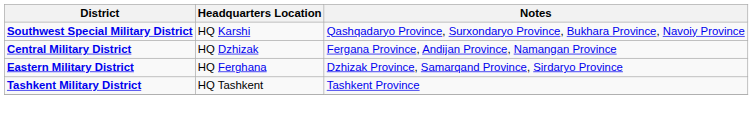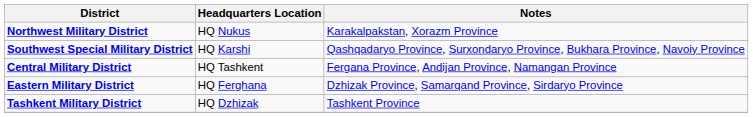 <table class="wikitable">
 <tr>
 <th>District</th>
 <th>Headquarters Location</th>
 <th>Notes</th>
+</tr>
+<tr>
+<td><strong><a href='#'>Northwest Military District</a></strong></td>
+<td>HQ <a href='#'>Nukus</a></td>
+<td><a href='#'>Karakalpakstan</a>, <a href='#'>Xorazm Province</a></td>
 </tr>
 <tr>
 <td><strong><a href='#'>Southwest Special Military District</a></strong></td>
 <td>HQ <a href='#'>Karshi</a></td>
 <td><a href='#'>Qashqadaryo Province</a>, <a href='#'>Surxondaryo Province</a>, <a href='#'>Bukhara Province</a>, <a href='#'>Navoiy Province</a></td>
 </tr>
 <tr>
 <td><strong><a href='#'>Central Military District</a></strong></td>
-<td>HQ <a href='#'>Dzhizak</a></td>
+<td>HQ Tashkent</td>
 <td><a href='#'>Fergana Province</a>, <a href='#'>Andijan Province</a>, <a href='#'>Namangan Province</a></td>
 </tr>
 <tr>
 <td><strong><a href='#'>Eastern Military District</a></strong></td>
 <td>HQ <a href='#'>Ferghana</a></td>
 <td><a href='#'>Dzhizak Province</a>, <a href='#'>Samarqand Province</a>, <a href='#'>Sirdaryo Province</a></td>
 </tr>
 <tr>
 <td><strong><a href='#'>Tashkent Military District</a></strong></td>
-<td>HQ Tashkent</td>
+<td>HQ <a href='#'>Dzhizak</a></td>
 <td><a href='#'>Tashkent Province</a></td>
 </tr>
 <tr>
 </tr>
 </table>
